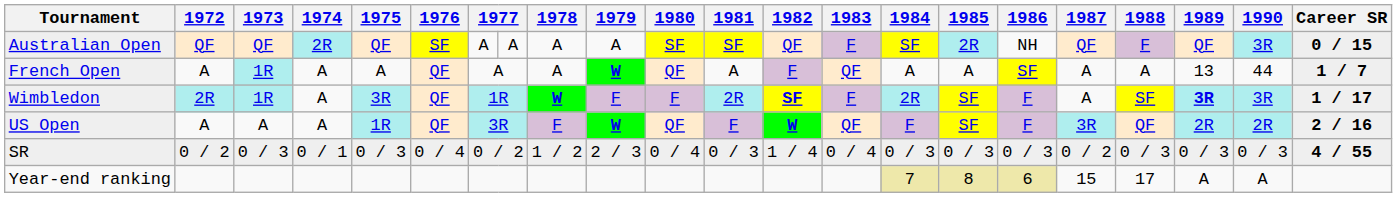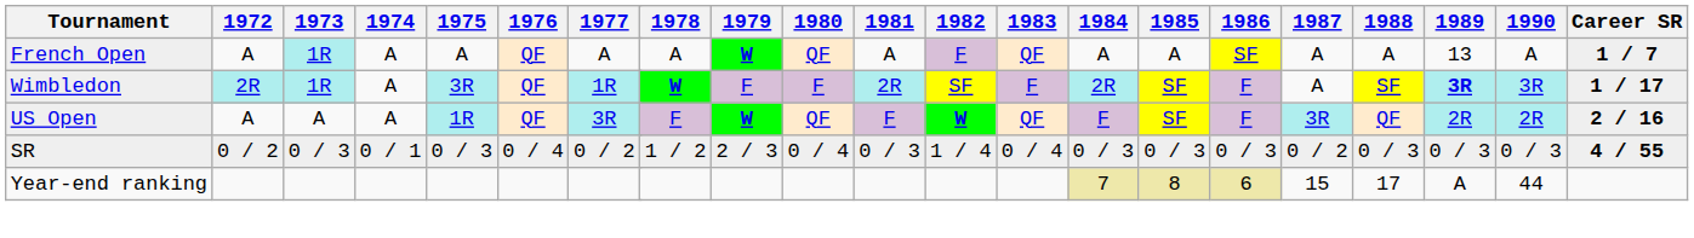 <table class="wikitable" style=font-size:97%>
 <tr bgcolor="#efefef">
 <th>Tournament</th>
 <th><a href='#'>1972</a></th>
 <th><a href='#'>1973</a></th>
 <th><a href='#'>1974</a></th>
 <th><a href='#'>1975</a></th>
 <th><a href='#'>1976</a></th>
 <th colspan="2"><a href='#'>1977</a></th>
 <th><a href='#'>1978</a></th>
 <th><a href='#'>1979</a></th>
 <th><a href='#'>1980</a></th>
 <th><a href='#'>1981</a></th>
 <th><a href='#'>1982</a></th>
 <th><a href='#'>1983</a></th>
 <th><a href='#'>1984</a></th>
 <th><a href='#'>1985</a></th>
 <th><a href='#'>1986</a></th>
 <th><a href='#'>1987</a></th>
 <th><a href='#'>1988</a></th>
 <th><a href='#'>1989</a></th>
 <th><a href='#'>1990</a></th>
 <th>Career SR</th>
 </tr>
 <tr>
-<td style="background:#EFEFEF;"><a href='#'>Australian Open</a></td>
-<td align="center" style="background:#ffebcd;"><a href='#'>QF</a></td>
-<td align="center" style="background:#ffebcd;"><a href='#'>QF</a></td>
-<td align="center" style="background:#afeeee;"><a href='#'>2R</a></td>
-<td align="center" style="background:#ffebcd;"><a href='#'>QF</a></td>
-<td align="center" style="background:yellow;"><a href='#'>SF</a></td>
-<td align="center">A</td>
-<td align="center">A</td>
-<td align="center">A</td>
-<td align="center">A</td>
-<td align="center" style="background:yellow;"><a href='#'>SF</a></td>
-<td align="center" style="background:yellow;"><a href='#'>SF</a></td>
-<td align="center" style="background:#ffebcd;"><a href='#'>QF</a></td>
-<td align="center" style="background:#D8BFD8;"><a href='#'>F</a></td>
-<td align="center" style="background:yellow;"><a href='#'>SF</a></td>
-<td align="center" style="background:#afeeee;"><a href='#'>2R</a></td>
-<td align="center">NH</td>
-<td align="center" style="background:#ffebcd;"><a href='#'>QF</a></td>
-<td align="center" style="background:#D8BFD8;"><a href='#'>F</a></td>
-<td align="center" style="background:#ffebcd;"><a href='#'>QF</a></td>
-<td align="center" style="background:#afeeee;"><a href='#'>3R</a></td>
-<td align="center" style="background:#EFEFEF;"><strong>0 / 15</strong></td>
-</tr>
-<tr>
 <td style="background:#EFEFEF;"><a href='#'>French Open</a></td>
 <td align="center">A</td>
 <td align="center" style="background:#afeeee;"><a href='#'>1R</a></td>
 <td align="center">A</td>
 <td align="center">A</td>
 <td align="center" style="background:#ffebcd;"><a href='#'>QF</a></td>
 <td colspan="2" align="center">A</td>
 <td align="center">A</td>
 <td align="center" style="background:#00ff00;"><a href='#'><strong>W</strong></a></td>
 <td align="center" style="background:#ffebcd;"><a href='#'>QF</a></td>
 <td align="center">A</td>
 <td align="center" style="background:#D8BFD8;"><a href='#'>F</a></td>
 <td align="center" style="background:#ffebcd;"><a href='#'>QF</a></td>
 <td align="center">A</td>
 <td align="center">A</td>
 <td align="center" style="background:yellow;"><a href='#'>SF</a></td>
 <td align="center">A</td>
 <td align="center">A</td>
 <td align="center">13</td>
-<td align="center">44</td>
+<td align="center">A</td>
 <td align="center" style="background:#EFEFEF;"><strong>1 / 7</strong></td>
 </tr>
 <tr>
 <td style="background:#EFEFEF;"><a href='#'>Wimbledon</a></td>
 <td align="center" style="background:#afeeee;"><a href='#'>2R</a></td>
 <td align="center" style="background:#afeeee;"><a href='#'>1R</a></td>
 <td align="center">A</td>
 <td align="center" style="background:#afeeee;"><a href='#'>3R</a></td>
 <td align="center" style="background:#ffebcd;"><a href='#'>QF</a></td>
 <td colspan="2" align="center" style="background:#afeeee;"><a href='#'>1R</a></td>
 <td align="center" style="background:#00ff00;"><a href='#'><strong>W</strong></a></td>
 <td align="center" style="background:#D8BFD8;"><a href='#'>F</a></td>
 <td align="center" style="background:#D8BFD8;"><a href='#'>F</a></td>
 <td align="center" style="background:#afeeee;"><a href='#'>2R</a></td>
-<td align="center" style="background:yellow;"><strong><a href='#'>SF</a></strong></td>
+<td align="center" style="background:yellow;"><a href='#'>SF</a></td>
 <td align="center" style="background:#D8BFD8;"><a href='#'>F</a></td>
 <td align="center" style="background:#afeeee;"><a href='#'>2R</a></td>
 <td align="center" style="background:yellow;"><a href='#'>SF</a></td>
 <td align="center" style="background:#D8BFD8;"><a href='#'>F</a></td>
 <td align="center">A</td>
 <td align="center" style="background:yellow;"><a href='#'>SF</a></td>
 <td align="center" style="background:#afeeee;"><strong><a href='#'>3R</a></strong></td>
 <td align="center" style="background:#afeeee;"><a href='#'>3R</a></td>
 <td align="center" style="background:#EFEFEF;"><strong>1 / 17</strong></td>
 </tr>
 <tr>
 <td style="background:#EFEFEF;"><a href='#'>US Open</a></td>
 <td align="center">A</td>
 <td align="center">A</td>
 <td align="center">A</td>
 <td align="center" style="background:#afeeee;"><a href='#'>1R</a></td>
 <td align="center" style="background:#ffebcd;"><a href='#'>QF</a></td>
 <td colspan="2" align="center" style="background:#afeeee;"><a href='#'>3R</a></td>
 <td align="center" style="background:#D8BFD8;"><a href='#'>F</a></td>
 <td align="center" style="background:#00ff00;"><a href='#'><strong>W</strong></a></td>
 <td align="center" style="background:#ffebcd;"><a href='#'>QF</a></td>
 <td align="center" style="background:#D8BFD8;"><a href='#'>F</a></td>
 <td align="center" style="background:#00ff00;"><a href='#'><strong>W</strong></a></td>
 <td align="center" style="background:#ffebcd;"><a href='#'>QF</a></td>
 <td align="center" style="background:#D8BFD8;"><a href='#'>F</a></td>
 <td align="center" style="background:yellow;"><a href='#'>SF</a></td>
 <td align="center" style="background:#D8BFD8;"><a href='#'>F</a></td>
 <td align="center" style="background:#afeeee;"><a href='#'>3R</a></td>
 <td align="center" style="background:#ffebcd;"><a href='#'>QF</a></td>
 <td align="center" style="background:#afeeee;"><a href='#'>2R</a></td>
 <td align="center" style="background:#afeeee;"><a href='#'>2R</a></td>
 <td align="center" style="background:#EFEFEF;"><strong>2 / 16</strong></td>
 </tr>
 <tr>
 <td style="background:#EFEFEF;">SR</td>
 <td align="center" style="background:#EFEFEF;">0 / 2</td>
 <td align="center" style="background:#EFEFEF;">0 / 3</td>
 <td align="center" style="background:#EFEFEF;">0 / 1</td>
 <td align="center" style="background:#EFEFEF;">0 / 3</td>
 <td align="center" style="background:#EFEFEF;">0 / 4</td>
 <td colspan="2" align="center" style="background:#EFEFEF;">0 / 2</td>
 <td align="center" style="background:#EFEFEF;">1 / 2</td>
 <td align="center" style="background:#EFEFEF;">2 / 3</td>
 <td align="center" style="background:#EFEFEF;">0 / 4</td>
 <td align="center" style="background:#EFEFEF;">0 / 3</td>
 <td align="center" style="background:#EFEFEF;">1 / 4</td>
 <td align="center" style="background:#EFEFEF;">0 / 4</td>
 <td align="center" style="background:#EFEFEF;">0 / 3</td>
 <td align="center" style="background:#EFEFEF;">0 / 3</td>
 <td align="center" style="background:#EFEFEF;">0 / 3</td>
 <td align="center" style="background:#EFEFEF;">0 / 2</td>
 <td align="center" style="background:#EFEFEF;">0 / 3</td>
 <td align="center" style="background:#EFEFEF;">0 / 3</td>
 <td align="center" style="background:#EFEFEF;">0 / 3</td>
 <td align="center" style="background:#EFEFEF;"><strong>4 / 55</strong></td>
 </tr>
 <tr>
 <td align=left>Year-end ranking</td>
 <td align="center"></td>
 <td align="center"></td>
 <td align="center"></td>
 <td align="center"></td>
 <td align="center"></td>
 <td colspan="2" align="center"></td>
 <td align="center"></td>
 <td align="center"></td>
 <td align="center"></td>
 <td align="center"></td>
 <td align="center"></td>
 <td align="center"></td>
 <td align="center" bgcolor=EEE8AA>7</td>
 <td align="center" bgcolor=EEE8AA>8</td>
 <td align="center" bgcolor=EEE8AA>6</td>
 <td align="center">15</td>
 <td align="center">17</td>
 <td align="center">A</td>
-<td align="center">A</td>
+<td align="center">44</td>
 </tr>
 </table>
